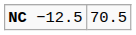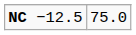 <table class="wikitable">
 <tr align="center">
 </tr>
 <tr align="center">
 <td><strong>NC</strong> −12.5</td>
-<td>70.5</td>
+<td>75.0</td>
 </tr>
 </table>
